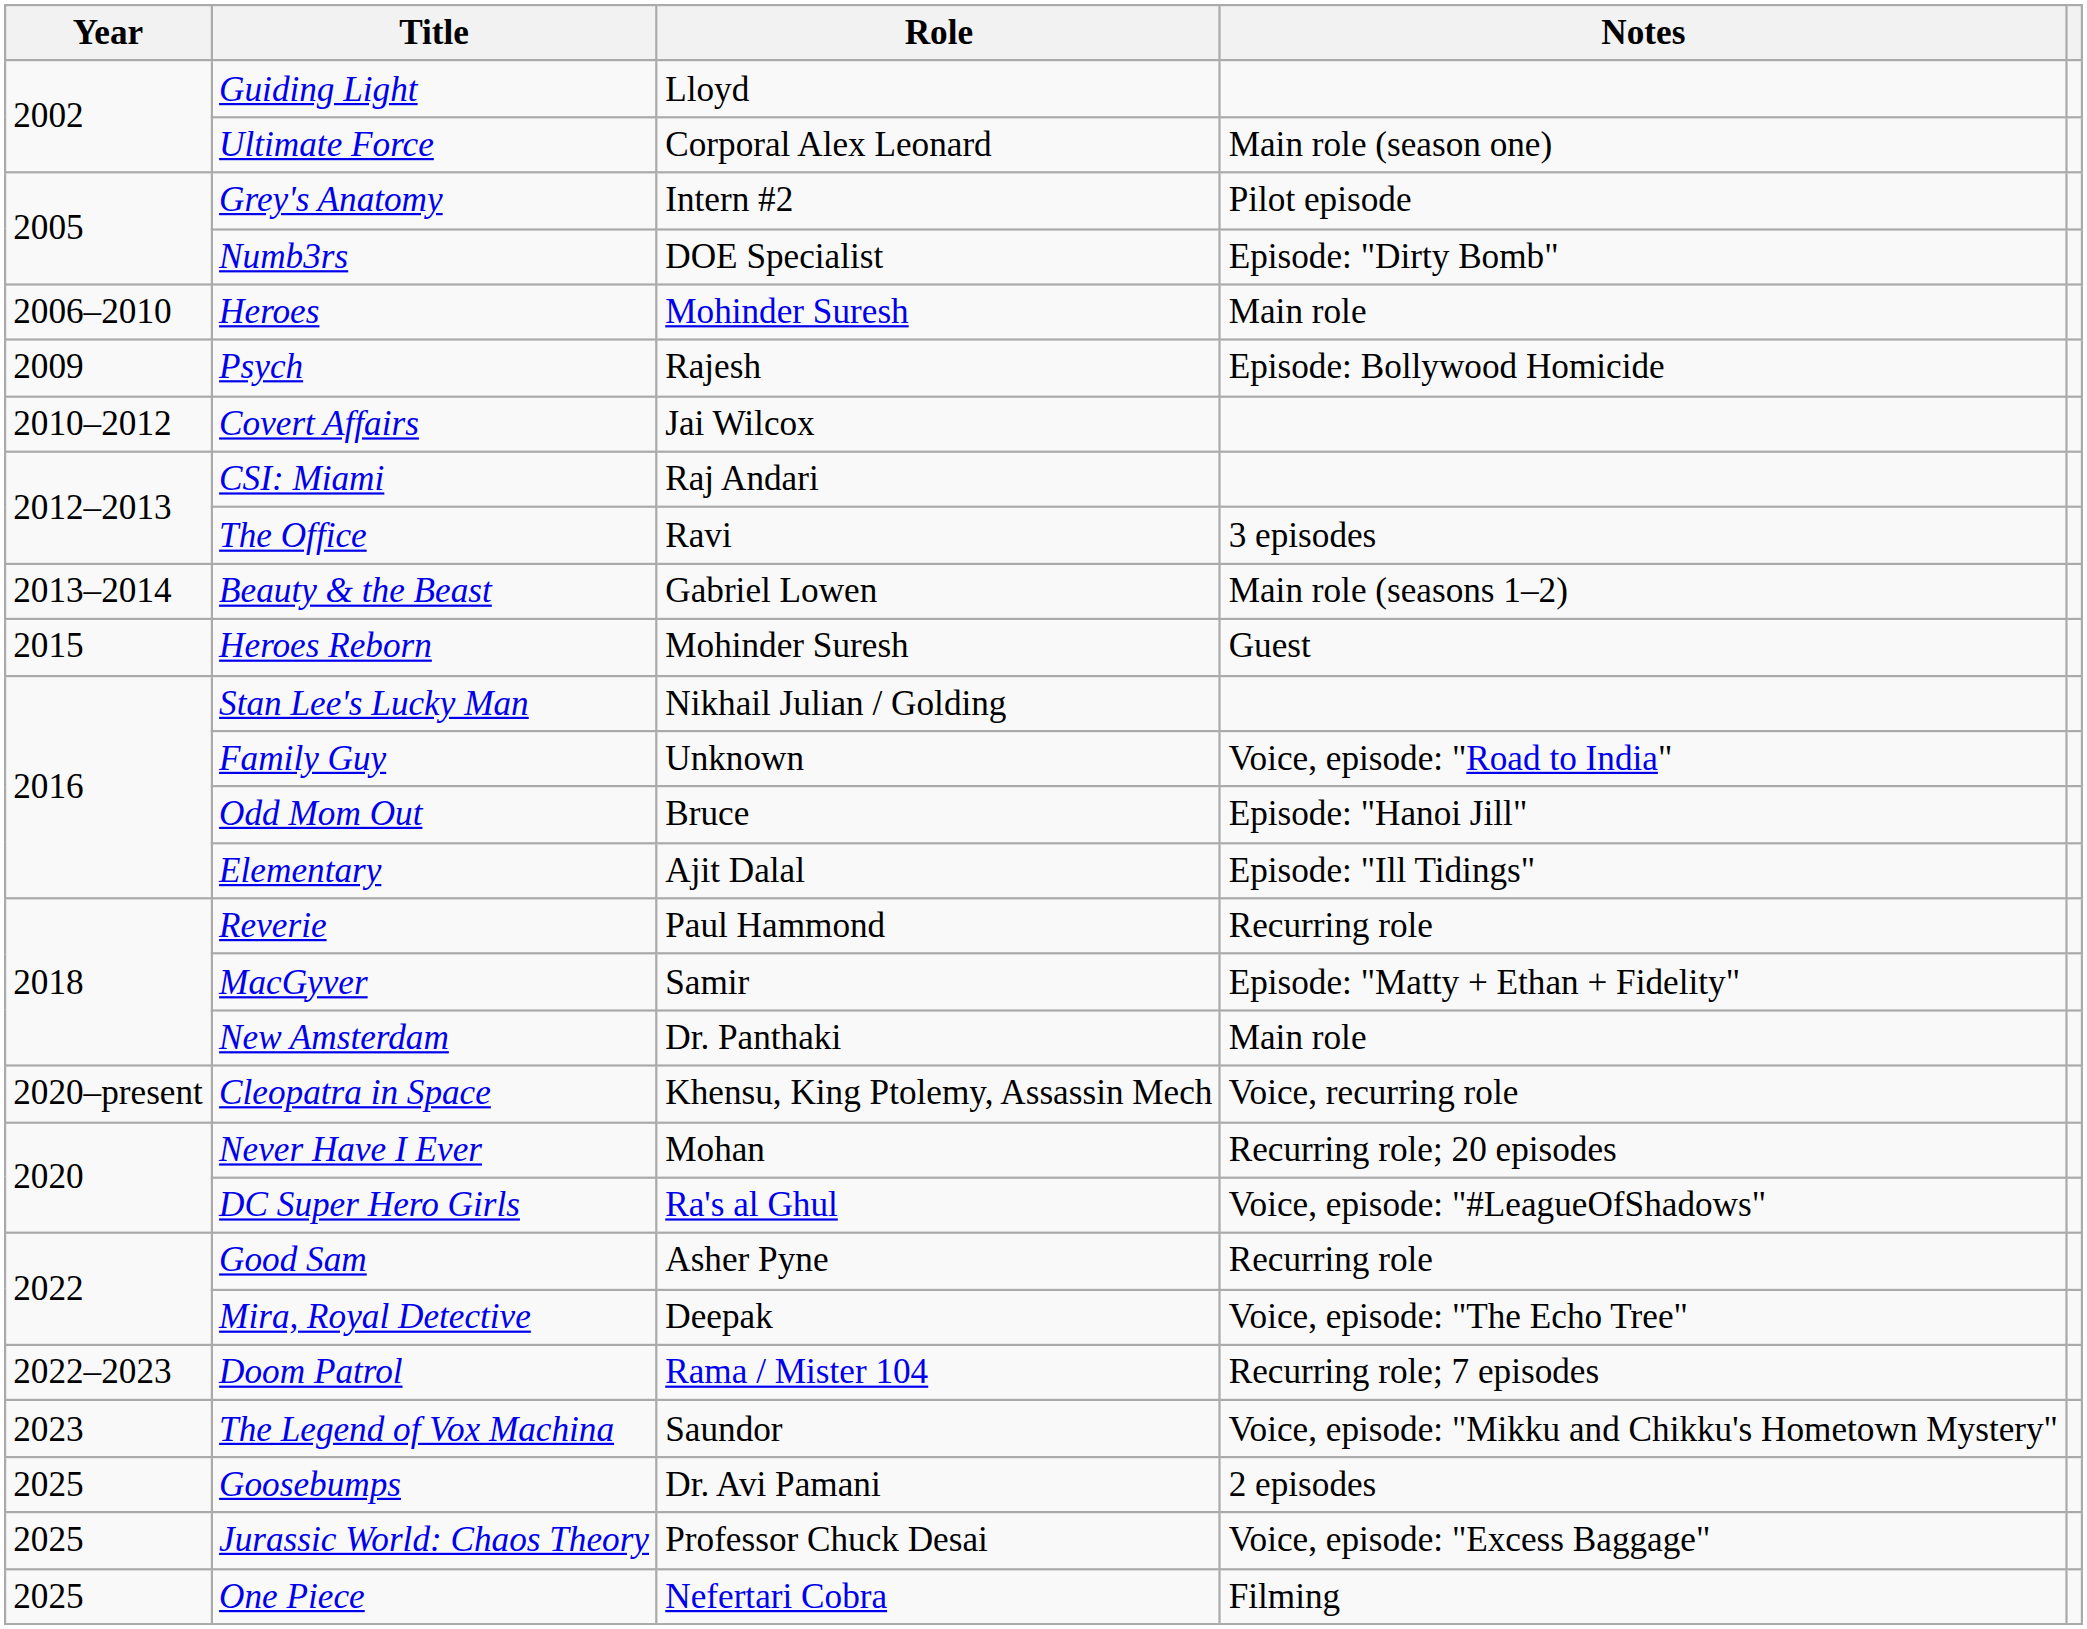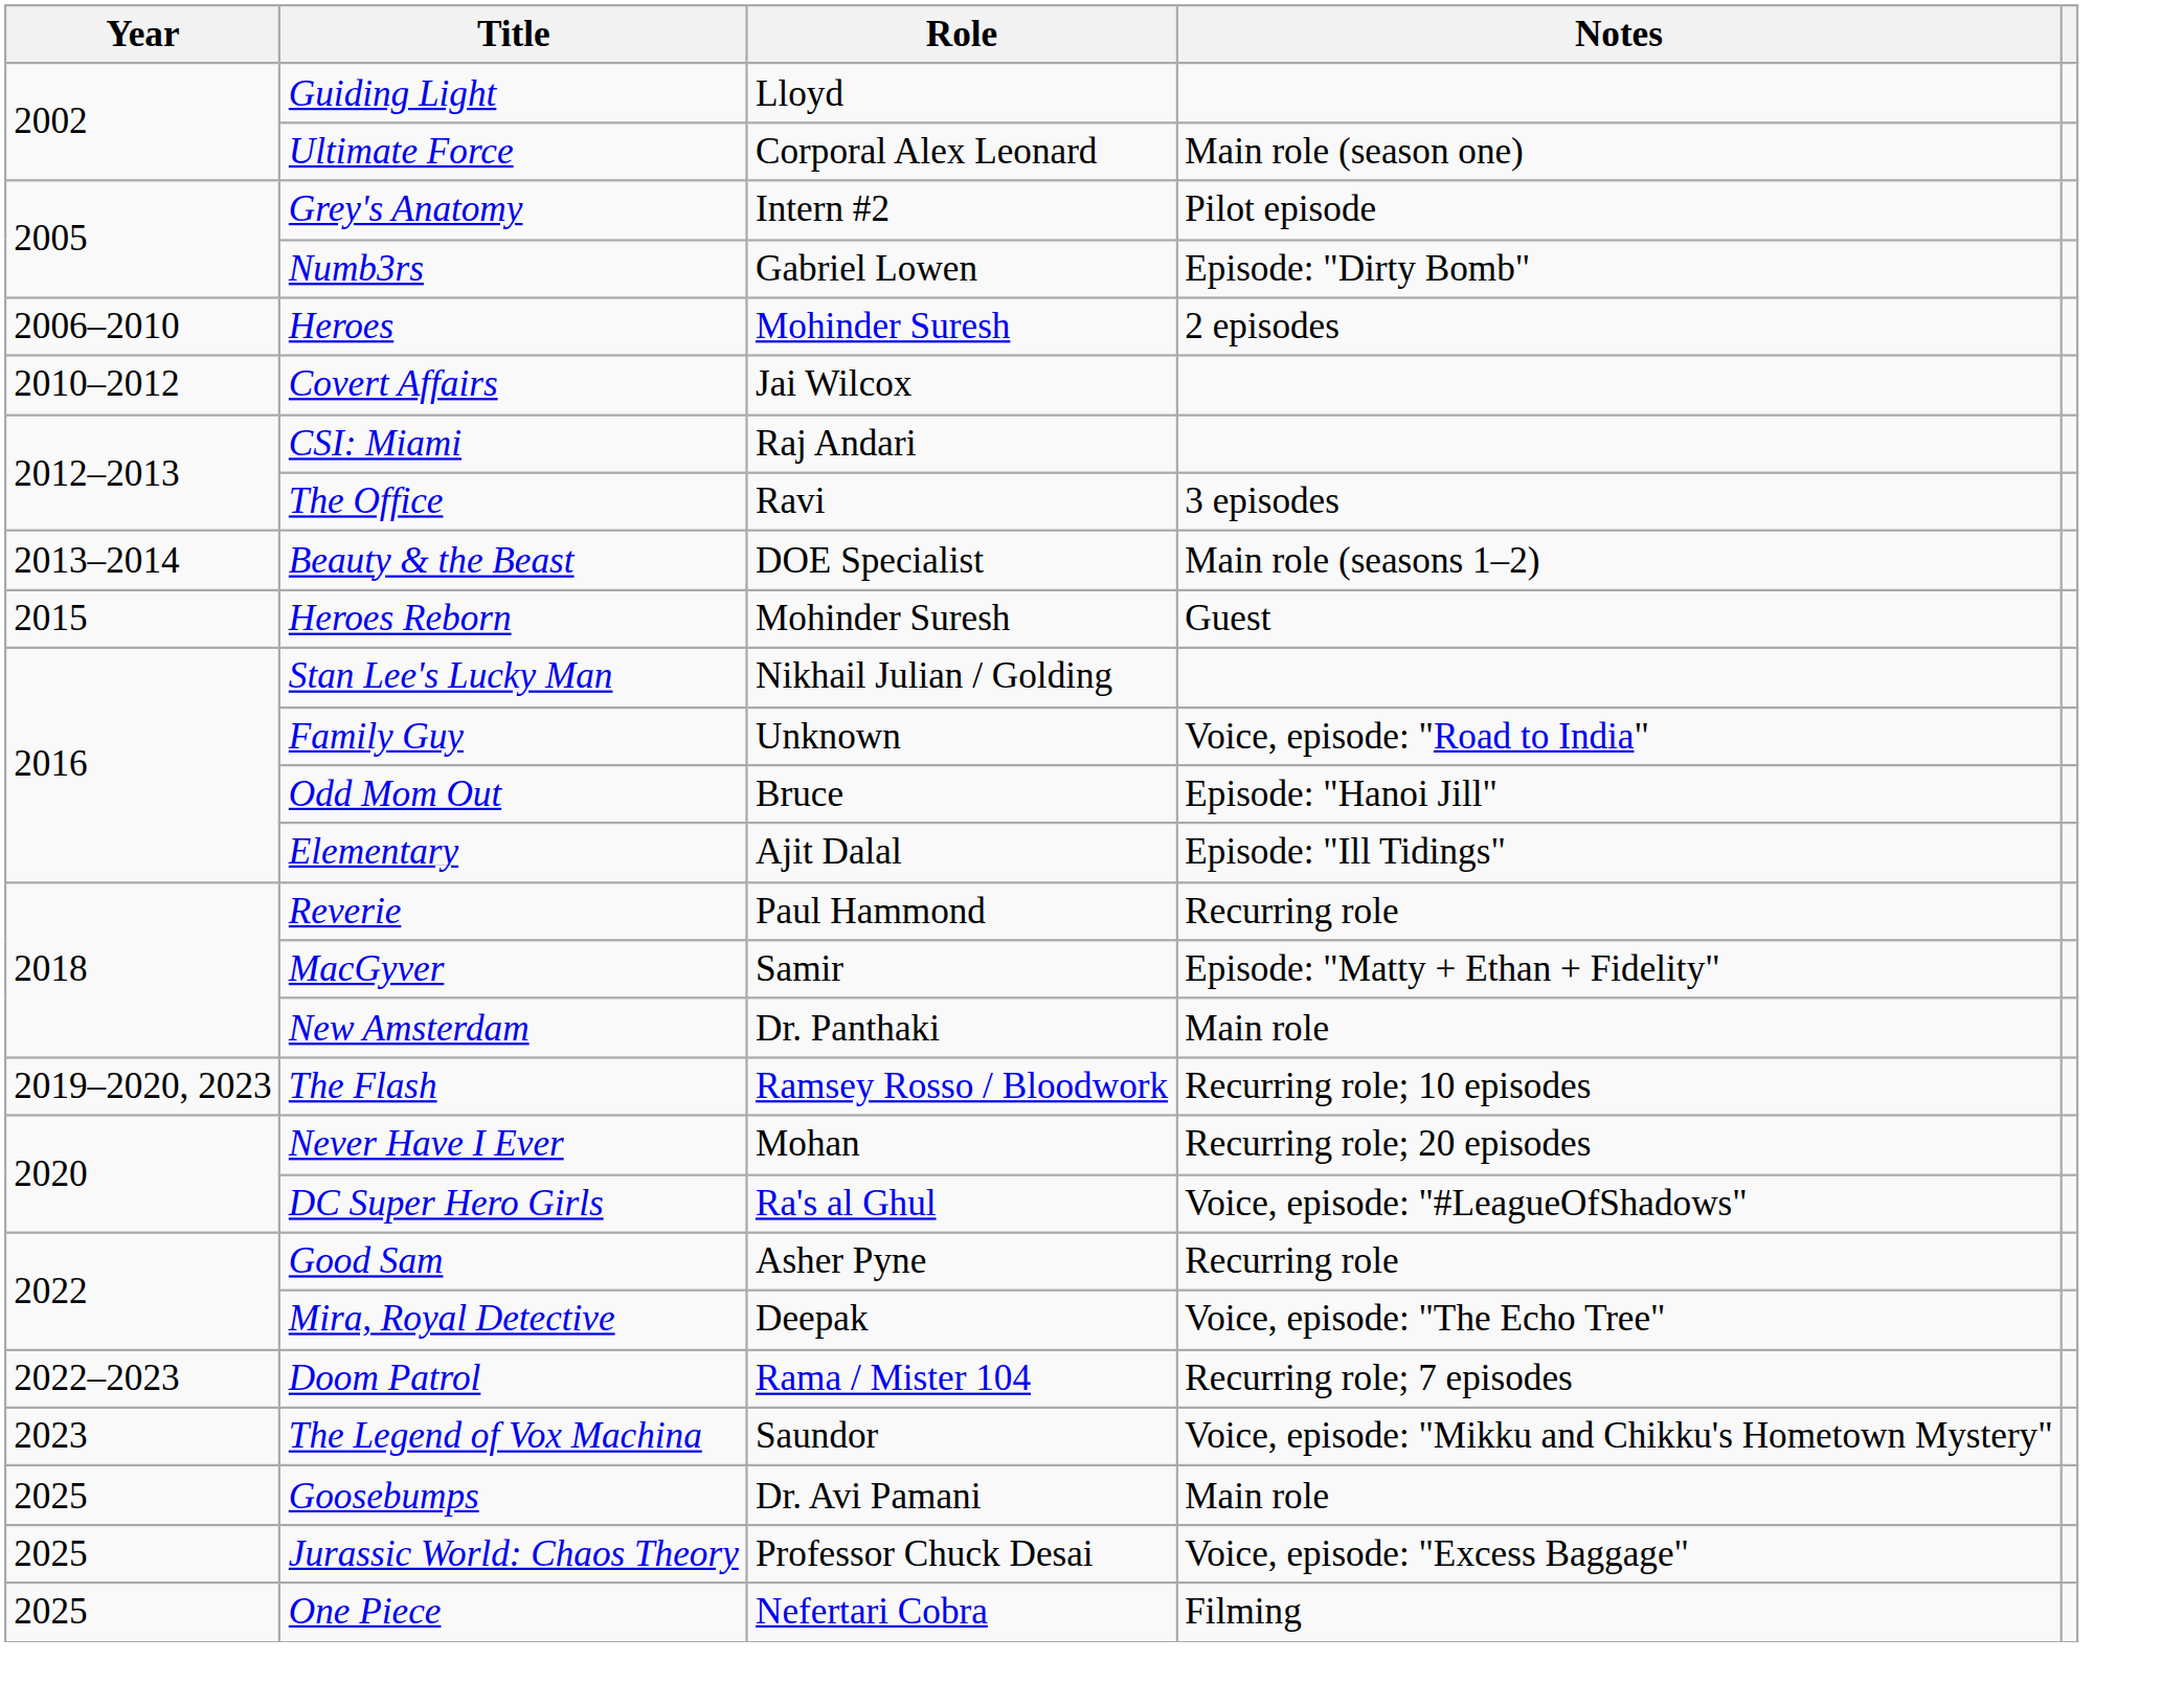 <table class="wikitable sortable plainrowheaders">
 <tr>
 <th>Year</th>
 <th>Title</th>
 <th>Role</th>
 <th class="unsortable">Notes</th>
 <th class="unsortable"></th>
 </tr>
 <tr>
 <td rowspan="2">2002</td>
 <td><em><a href='#'>Guiding Light</a></em></td>
 <td>Lloyd</td>
 <td></td>
 <td></td>
 </tr>
 <tr>
 <td><em><a href='#'>Ultimate Force</a></em></td>
 <td>Corporal Alex Leonard</td>
 <td>Main role (season one)</td>
 <td style="text-align:center;"></td>
 </tr>
 <tr>
 <td rowspan="2">2005</td>
 <td><em><a href='#'>Grey's Anatomy</a></em></td>
 <td>Intern #2</td>
 <td>Pilot episode</td>
 <td></td>
 </tr>
 <tr>
 <td><em><a href='#'>Numb3rs</a></em></td>
-<td>DOE Specialist</td>
+<td>Gabriel Lowen</td>
 <td>Episode: "Dirty Bomb"</td>
 <td></td>
 </tr>
 <tr>
 <td>2006–2010</td>
 <td><em><a href='#'>Heroes</a></em></td>
 <td><a href='#'>Mohinder Suresh</a></td>
-<td>Main role</td>
-<td></td>
-</tr>
-<tr>
-<td>2009</td>
-<td><em><a href='#'>Psych</a></em></td>
-<td>Rajesh</td>
-<td>Episode: Bollywood Homicide</td>
+<td>2 episodes</td>
 <td></td>
 </tr>
 <tr>
 <td>2010–2012</td>
 <td><em><a href='#'>Covert Affairs</a></em></td>
 <td>Jai Wilcox</td>
 <td></td>
 <td></td>
 </tr>
 <tr>
 <td rowspan="2">2012–2013</td>
 <td><em><a href='#'>CSI: Miami</a></em></td>
 <td>Raj Andari</td>
 <td></td>
 <td></td>
 </tr>
 <tr>
 <td><em><a href='#'>The Office</a></em></td>
 <td>Ravi</td>
 <td>3 episodes</td>
 <td></td>
 </tr>
 <tr>
 <td>2013–2014</td>
 <td><em><a href='#'>Beauty & the Beast</a></em></td>
-<td>Gabriel Lowen</td>
+<td>DOE Specialist</td>
 <td>Main role (seasons 1–2)</td>
 <td></td>
 </tr>
 <tr>
 <td>2015</td>
 <td><em><a href='#'>Heroes Reborn</a></em></td>
 <td>Mohinder Suresh</td>
 <td>Guest</td>
 <td></td>
 </tr>
 <tr>
 <td rowspan="4">2016</td>
 <td><em><a href='#'>Stan Lee's Lucky Man</a></em></td>
 <td>Nikhail Julian / Golding</td>
 <td></td>
 <td></td>
 </tr>
 <tr>
 <td><em><a href='#'>Family Guy</a></em></td>
 <td>Unknown</td>
 <td>Voice, episode: "<a href='#'>Road to India</a>"</td>
 <td></td>
 </tr>
 <tr>
 <td><em><a href='#'>Odd Mom Out</a></em></td>
 <td>Bruce</td>
 <td>Episode: "Hanoi Jill"</td>
 <td></td>
 </tr>
 <tr>
 <td><em><a href='#'>Elementary</a></em></td>
 <td>Ajit Dalal</td>
 <td>Episode: "Ill Tidings"</td>
 <td></td>
 </tr>
 <tr>
 <td rowspan="3">2018</td>
 <td><em><a href='#'>Reverie</a></em></td>
 <td>Paul Hammond</td>
 <td>Recurring role</td>
 <td></td>
 </tr>
 <tr>
 <td><em><a href='#'>MacGyver</a></em></td>
 <td>Samir</td>
 <td>Episode: "Matty + Ethan + Fidelity"</td>
 <td></td>
 </tr>
 <tr>
 <td><em><a href='#'>New Amsterdam</a></em></td>
 <td>Dr. Panthaki</td>
 <td>Main role</td>
 <td></td>
 </tr>
 <tr>
-<td>2020–present</td>
-<td><em><a href='#'>Cleopatra in Space</a></em></td>
-<td>Khensu, King Ptolemy, Assassin Mech</td>
-<td>Voice, recurring role</td>
+<td>2019–2020, 2023</td>
+<td><em><a href='#'>The Flash</a></em></td>
+<td><a href='#'>Ramsey Rosso / Bloodwork</a></td>
+<td>Recurring role; 10 episodes</td>
 <td></td>
 </tr>
 <tr>
 <td rowspan="2">2020</td>
 <td><em><a href='#'>Never Have I Ever</a></em></td>
 <td>Mohan</td>
 <td>Recurring role; 20 episodes</td>
 <td></td>
 </tr>
 <tr>
 <td><em><a href='#'>DC Super Hero Girls</a></em></td>
 <td><a href='#'>Ra's al Ghul</a></td>
 <td>Voice, episode: "#LeagueOfShadows"</td>
 <td></td>
 </tr>
 <tr>
 <td rowspan="2">2022</td>
 <td><em><a href='#'>Good Sam</a></em></td>
 <td>Asher Pyne</td>
 <td>Recurring role</td>
 <td></td>
 </tr>
 <tr>
 <td><em><a href='#'>Mira, Royal Detective</a></em></td>
 <td>Deepak</td>
 <td>Voice, episode: "The Echo Tree"</td>
 <td></td>
 </tr>
 <tr>
 <td>2022–2023</td>
 <td><em><a href='#'>Doom Patrol</a></em></td>
 <td><a href='#'>Rama / Mister 104</a></td>
 <td>Recurring role; 7 episodes</td>
 <td></td>
 </tr>
 <tr>
 <td>2023</td>
 <td><em><a href='#'>The Legend of Vox Machina</a></em></td>
 <td>Saundor</td>
 <td>Voice, episode: "Mikku and Chikku's Hometown Mystery"</td>
 <td></td>
 </tr>
 <tr>
 <td>2025</td>
 <td><em><a href='#'>Goosebumps</a></em></td>
 <td>Dr. Avi Pamani</td>
-<td>2 episodes</td>
+<td>Main role</td>
 <td></td>
 </tr>
 <tr>
 <td>2025</td>
 <td><em><a href='#'>Jurassic World: Chaos Theory</a></em></td>
 <td>Professor Chuck Desai</td>
 <td>Voice, episode: "Excess Baggage"</td>
 <td></td>
 </tr>
 <tr>
 <td>2025</td>
 <td><em><a href='#'>One Piece</a></em></td>
 <td><a href='#'>Nefertari Cobra</a></td>
 <td>Filming</td>
 <td></td>
 </tr>
 <tr>
 </tr>
 </table>
